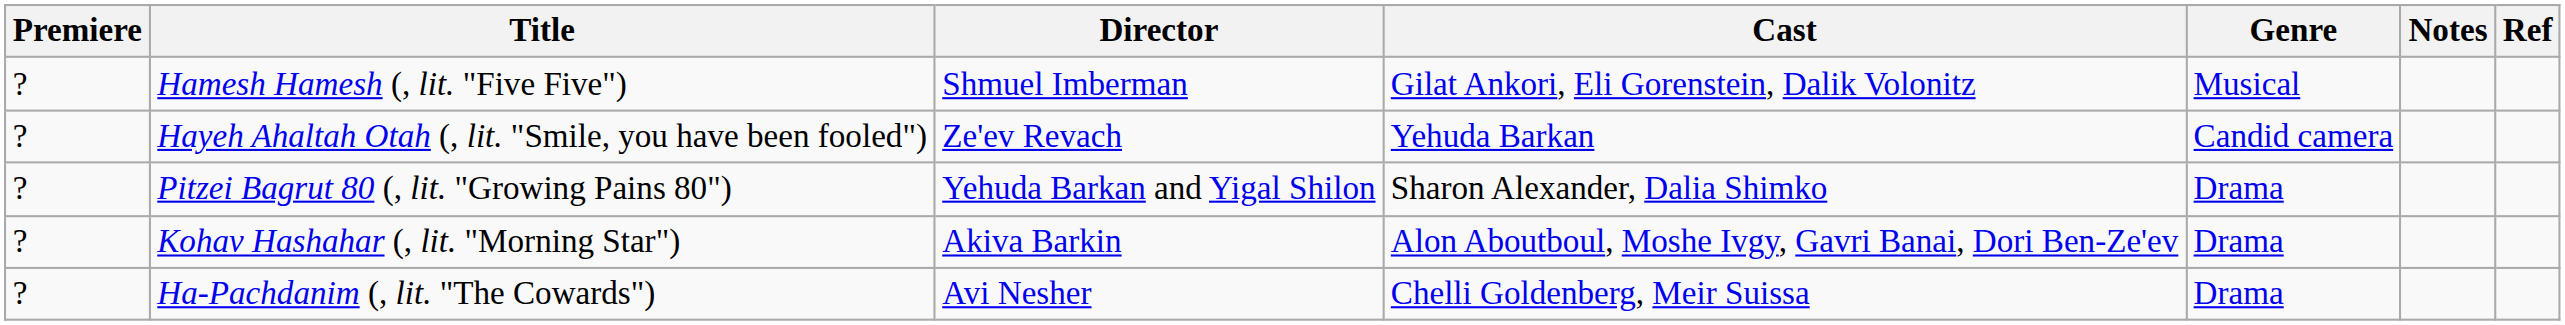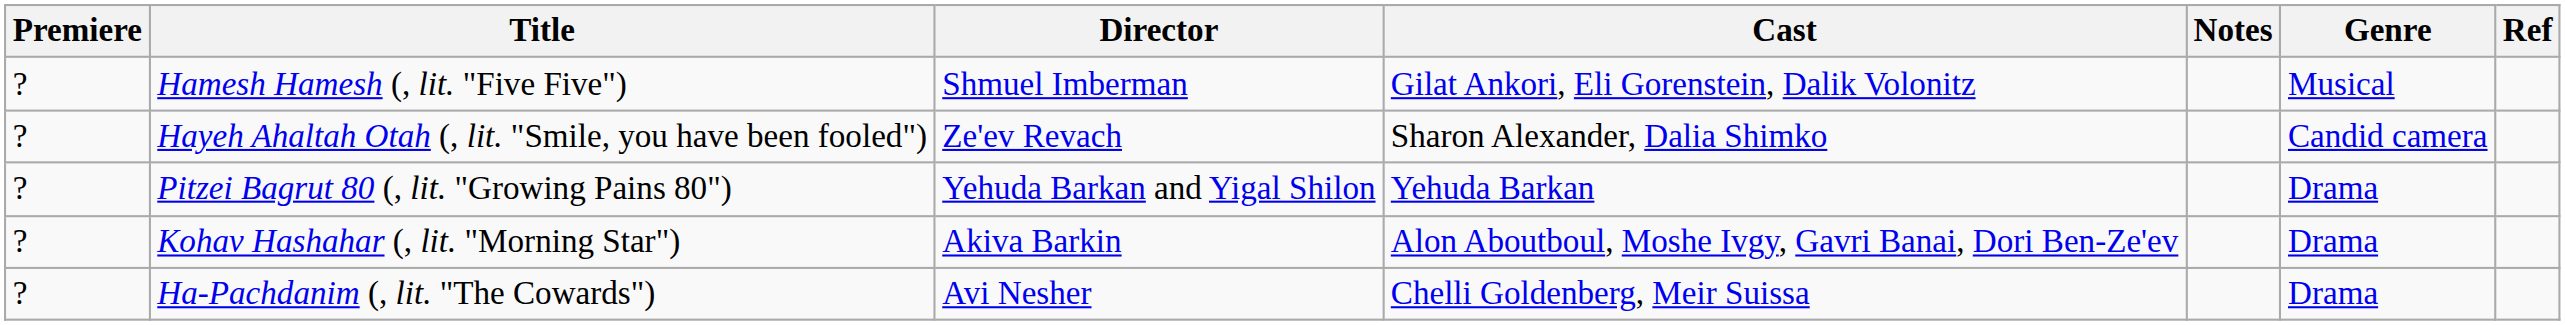 <table class="wikitable">
 <tr>
 <th>Premiere</th>
 <th>Title</th>
 <th>Director</th>
 <th>Cast</th>
+<th>Notes</th>
 <th>Genre</th>
-<th>Notes</th>
 <th>Ref</th>
 </tr>
 <tr>
 <td>?</td>
 <td><em><a href='#'>Hamesh Hamesh</a></em> (, <em>lit.</em> "Five Five")</td>
 <td><a href='#'>Shmuel Imberman</a></td>
 <td><a href='#'>Gilat Ankori</a>, <a href='#'>Eli Gorenstein</a>, <a href='#'>Dalik Volonitz</a></td>
+<td></td>
 <td><a href='#'>Musical</a></td>
-<td></td>
 <td></td>
 </tr>
 <tr>
 <td>?</td>
 <td><em><a href='#'>Hayeh Ahaltah Otah</a></em> (, <em>lit.</em> "Smile, you have been fooled")</td>
 <td><a href='#'>Ze'ev Revach</a></td>
-<td><a href='#'>Yehuda Barkan</a></td>
+<td>Sharon Alexander, <a href='#'>Dalia Shimko</a></td>
+<td></td>
 <td><a href='#'>Candid camera</a></td>
-<td></td>
 <td></td>
 </tr>
 <tr>
 <td>?</td>
 <td><em><a href='#'>Pitzei Bagrut 80</a></em> (, <em>lit.</em> "Growing Pains 80")</td>
 <td><a href='#'>Yehuda Barkan</a> and <a href='#'>Yigal Shilon</a></td>
-<td>Sharon Alexander, <a href='#'>Dalia Shimko</a></td>
+<td><a href='#'>Yehuda Barkan</a></td>
+<td></td>
 <td><a href='#'>Drama</a></td>
-<td></td>
 <td></td>
 </tr>
 <tr>
 <td>?</td>
 <td><em><a href='#'>Kohav Hashahar</a></em> (, <em>lit.</em> "Morning Star")</td>
 <td><a href='#'>Akiva Barkin</a></td>
 <td><a href='#'>Alon Aboutboul</a>, <a href='#'>Moshe Ivgy</a>, <a href='#'>Gavri Banai</a>, <a href='#'>Dori Ben-Ze'ev</a></td>
+<td></td>
 <td><a href='#'>Drama</a></td>
-<td></td>
 <td></td>
 </tr>
 <tr>
 <td>?</td>
 <td><em><a href='#'>Ha-Pachdanim</a></em> (, <em>lit.</em> "The Cowards")</td>
 <td><a href='#'>Avi Nesher</a></td>
 <td><a href='#'>Chelli Goldenberg</a>, <a href='#'>Meir Suissa</a></td>
+<td></td>
 <td><a href='#'>Drama</a></td>
-<td></td>
 <td></td>
 </tr>
 </table>
